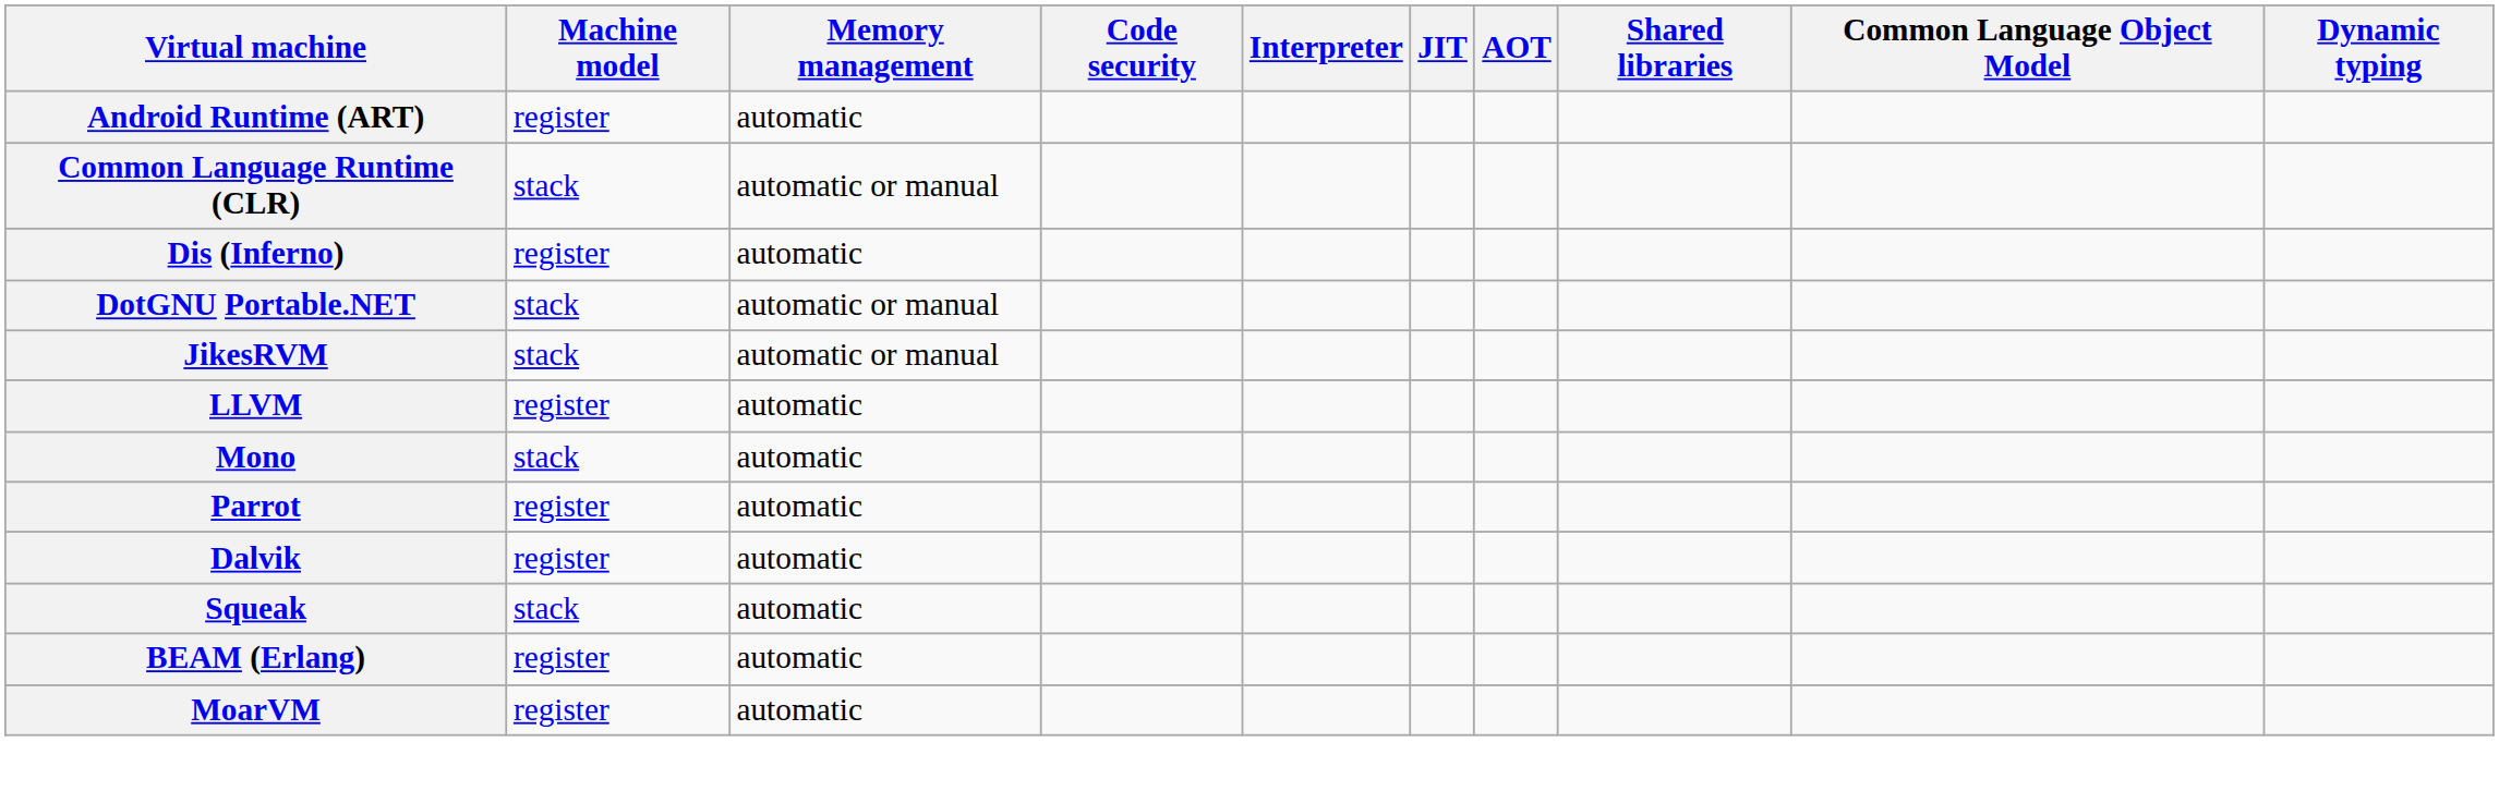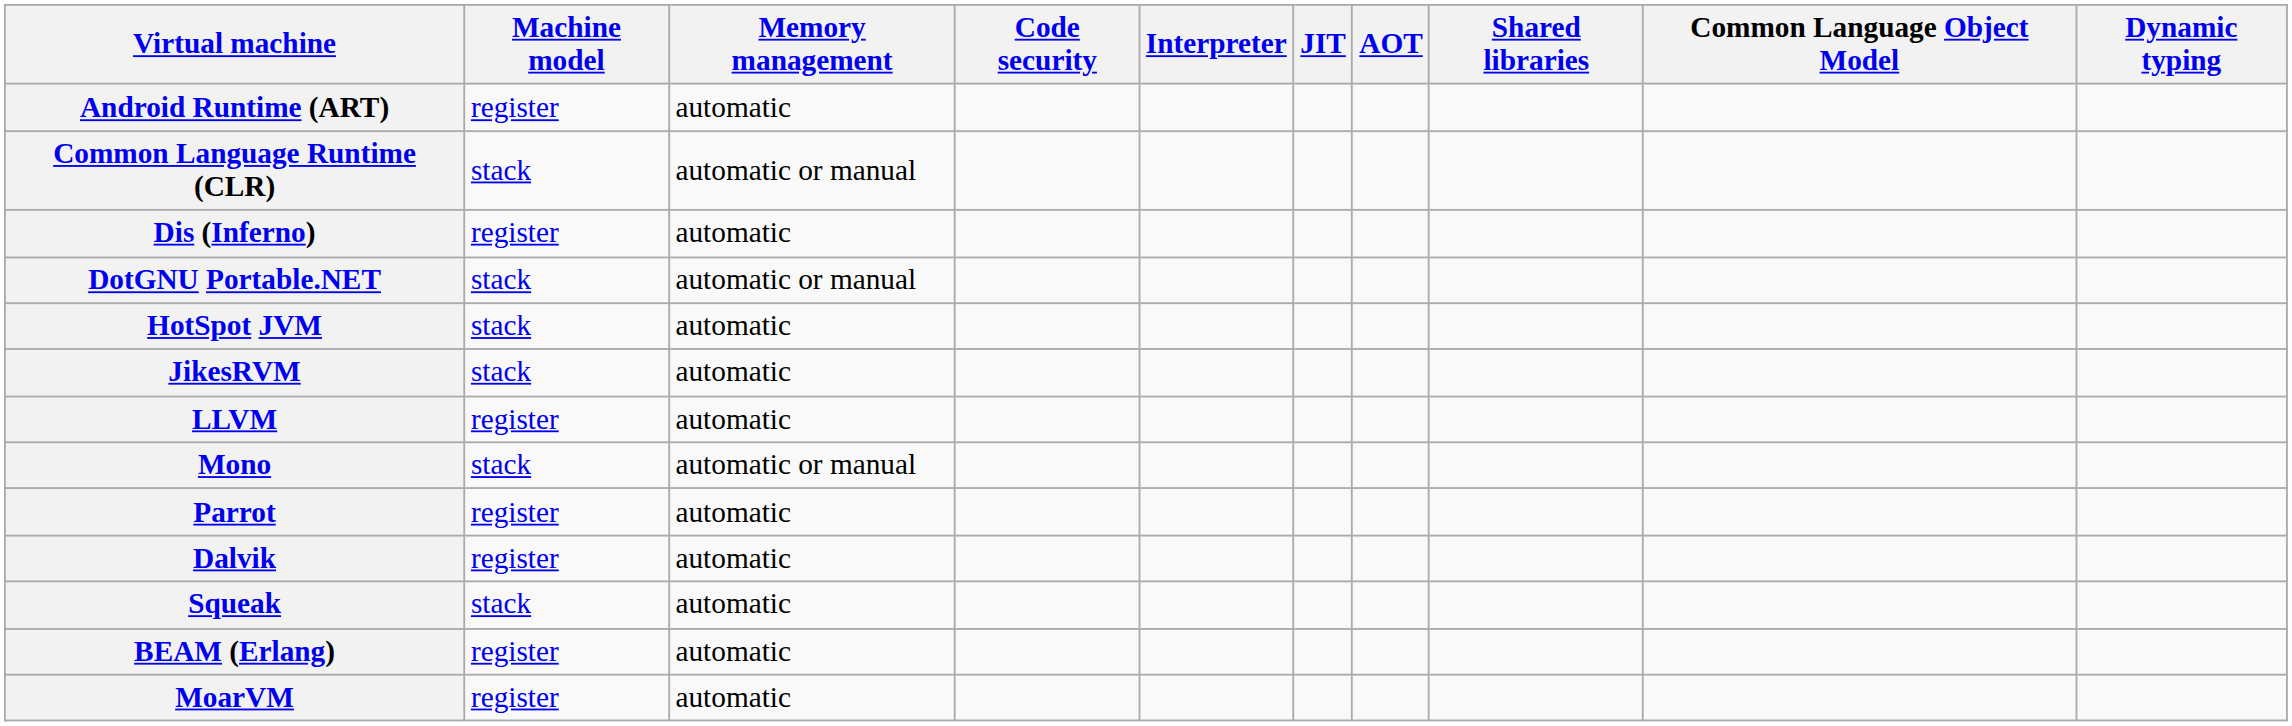 <table class="wikitable sortable">
 <tr>
 <th><a href='#'>Virtual machine</a></th>
 <th><a href='#'>Machine model</a></th>
 <th><a href='#'>Memory management</a></th>
 <th><a href='#'>Code security</a></th>
 <th><a href='#'>Interpreter</a></th>
 <th><a href='#'>JIT</a></th>
 <th><a href='#'>AOT</a></th>
 <th><a href='#'>Shared libraries</a></th>
 <th>Common Language <a href='#'>Object Model</a></th>
 <th><a href='#'>Dynamic typing</a></th>
 </tr>
 <tr>
 <th><a href='#'>Android Runtime</a> (ART)</th>
 <td><a href='#'>register</a></td>
 <td>automatic</td>
 <td></td>
 <td></td>
 <td></td>
 <td></td>
 <td></td>
 <td></td>
 <td></td>
 </tr>
 <tr>
 <th><a href='#'>Common Language Runtime</a> (CLR)</th>
 <td><a href='#'>stack</a></td>
 <td>automatic or manual</td>
 <td></td>
 <td></td>
 <td></td>
 <td></td>
 <td></td>
 <td></td>
 <td></td>
 </tr>
 <tr>
 <th><a href='#'>Dis</a> (<a href='#'>Inferno</a>)</th>
 <td><a href='#'>register</a></td>
 <td>automatic</td>
 <td></td>
 <td></td>
 <td></td>
 <td></td>
 <td></td>
 <td></td>
 <td></td>
 </tr>
 <tr>
 <th><a href='#'>DotGNU</a> <a href='#'>Portable.NET</a></th>
 <td><a href='#'>stack</a></td>
 <td>automatic or manual</td>
 <td></td>
 <td></td>
 <td></td>
 <td></td>
 <td></td>
 <td></td>
 <td></td>
 </tr>
 <tr>
+<th><a href='#'>HotSpot</a> <a href='#'>JVM</a></th>
+<td><a href='#'>stack</a></td>
+<td>automatic</td>
+<td></td>
+<td></td>
+<td></td>
+<td></td>
+<td></td>
+<td></td>
+<td></td>
+</tr>
+<tr>
 <th><a href='#'>JikesRVM</a></th>
 <td><a href='#'>stack</a></td>
-<td>automatic or manual</td>
+<td>automatic</td>
 <td></td>
 <td></td>
 <td></td>
 <td></td>
 <td></td>
 <td></td>
 <td></td>
 </tr>
 <tr>
 <th><a href='#'>LLVM</a></th>
 <td><a href='#'>register</a></td>
 <td>automatic</td>
 <td></td>
 <td></td>
 <td></td>
 <td></td>
 <td></td>
 <td></td>
 <td></td>
 </tr>
 <tr>
 <th><a href='#'>Mono</a></th>
 <td><a href='#'>stack</a></td>
-<td>automatic</td>
+<td>automatic or manual</td>
 <td></td>
 <td></td>
 <td></td>
 <td></td>
 <td></td>
 <td></td>
 <td></td>
 </tr>
 <tr>
 <th><a href='#'>Parrot</a></th>
 <td><a href='#'>register</a></td>
 <td>automatic</td>
 <td></td>
 <td></td>
 <td></td>
 <td></td>
 <td></td>
 <td></td>
 <td></td>
 </tr>
 <tr>
 <th><a href='#'>Dalvik</a></th>
 <td><a href='#'>register</a></td>
 <td>automatic</td>
 <td></td>
 <td></td>
 <td></td>
 <td></td>
 <td></td>
 <td></td>
 <td></td>
 </tr>
 <tr>
 <th><a href='#'>Squeak</a></th>
 <td><a href='#'>stack</a></td>
 <td>automatic</td>
 <td></td>
 <td></td>
 <td></td>
 <td></td>
 <td></td>
 <td></td>
 <td></td>
 </tr>
 <tr>
 <th><a href='#'>BEAM</a> (<a href='#'>Erlang</a>)</th>
 <td><a href='#'>register</a></td>
 <td>automatic</td>
 <td></td>
 <td></td>
 <td></td>
 <td></td>
 <td></td>
 <td></td>
 <td></td>
 </tr>
 <tr>
 <th><a href='#'>MoarVM</a></th>
 <td><a href='#'>register</a></td>
 <td>automatic</td>
 <td></td>
 <td></td>
 <td></td>
 <td></td>
 <td></td>
 <td></td>
 <td></td>
 </tr>
 </table>
